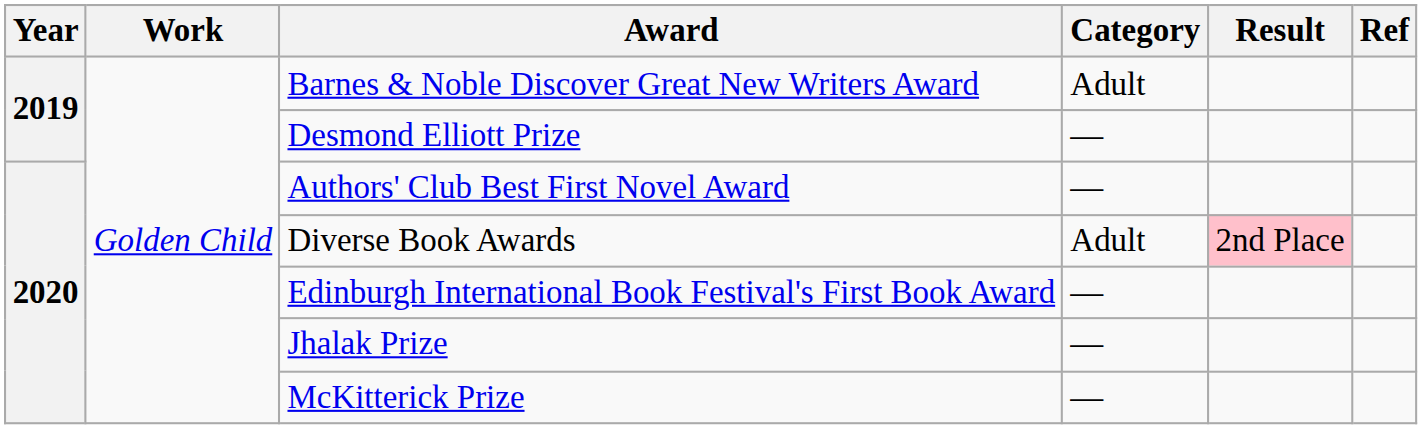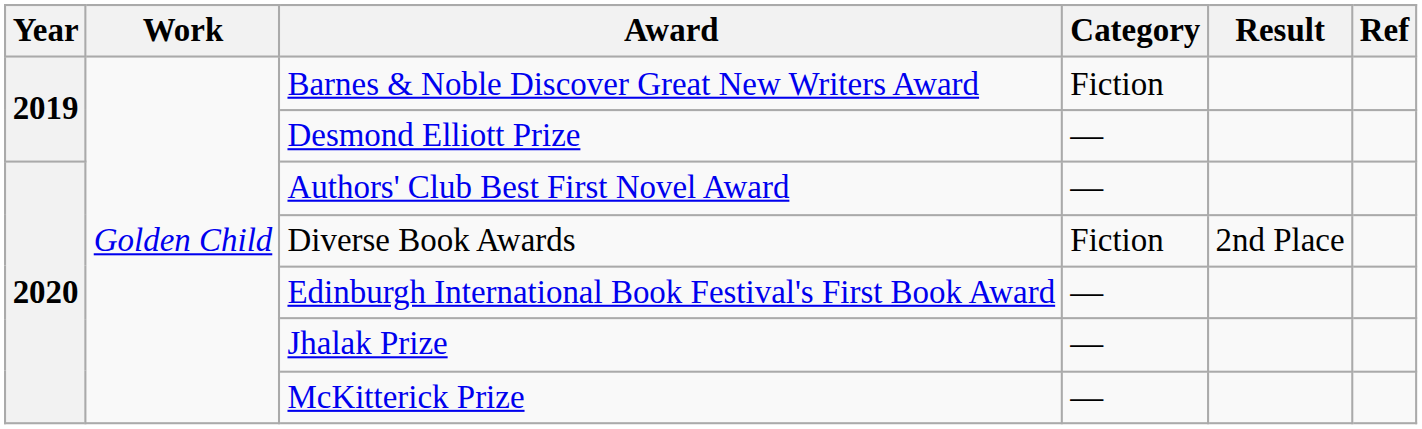 <table class="wikitable sortable">
 <tr>
 <th>Year</th>
 <th>Work</th>
 <th>Award</th>
 <th>Category</th>
 <th>Result</th>
 <th>Ref</th>
 </tr>
 <tr>
 <th rowspan="2">2019</th>
 <td rowspan="7"><em><a href='#'>Golden Child</a></em></td>
 <td><a href='#'>Barnes & Noble Discover Great New Writers Award</a></td>
-<td>Adult</td>
+<td>Fiction</td>
 <td></td>
 <td></td>
 </tr>
 <tr>
 <td><a href='#'>Desmond Elliott Prize</a></td>
 <td>—</td>
 <td></td>
 <td></td>
 </tr>
 <tr>
 <th rowspan="5">2020</th>
 <td><a href='#'>Authors' Club Best First Novel Award</a></td>
 <td>—</td>
 <td></td>
 <td></td>
 </tr>
 <tr>
 <td>Diverse Book Awards</td>
-<td>Adult</td>
-<td style="background: pink;">2nd Place</td>
+<td>Fiction</td>
+<td>2nd Place</td>
 <td></td>
 </tr>
 <tr>
 <td><a href='#'>Edinburgh International Book Festival's First Book Award</a></td>
 <td>—</td>
 <td></td>
 <td></td>
 </tr>
 <tr>
 <td><a href='#'>Jhalak Prize</a></td>
 <td>—</td>
 <td></td>
 <td></td>
 </tr>
 <tr>
 <td><a href='#'>McKitterick Prize</a></td>
 <td>—</td>
 <td></td>
 <td></td>
 </tr>
 </table>
